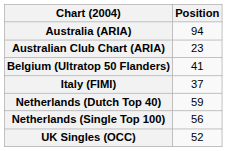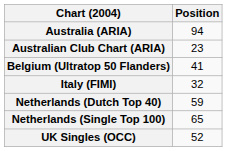 <table class="wikitable sortable plainrowheaders" style="text-align:center">
 <tr>
 <th>Chart (2004)</th>
 <th>Position</th>
 </tr>
 <tr>
 <th scope="row">Australia (ARIA)</th>
 <td>94</td>
 </tr>
 <tr>
 <th scope="row">Australian Club Chart (ARIA)</th>
 <td>23</td>
 </tr>
 <tr>
 <th scope="row">Belgium (Ultratop 50 Flanders)</th>
 <td>41</td>
 </tr>
 <tr>
 <th scope="row">Italy (FIMI)</th>
-<td>37</td>
+<td>32</td>
 </tr>
 <tr>
 <th scope="row">Netherlands (Dutch Top 40)</th>
 <td>59</td>
 </tr>
 <tr>
 <th scope="row">Netherlands (Single Top 100)</th>
-<td>56</td>
+<td>65</td>
 </tr>
 <tr>
 <th scope="row">UK Singles (OCC)</th>
 <td>52</td>
 </tr>
 </table>
